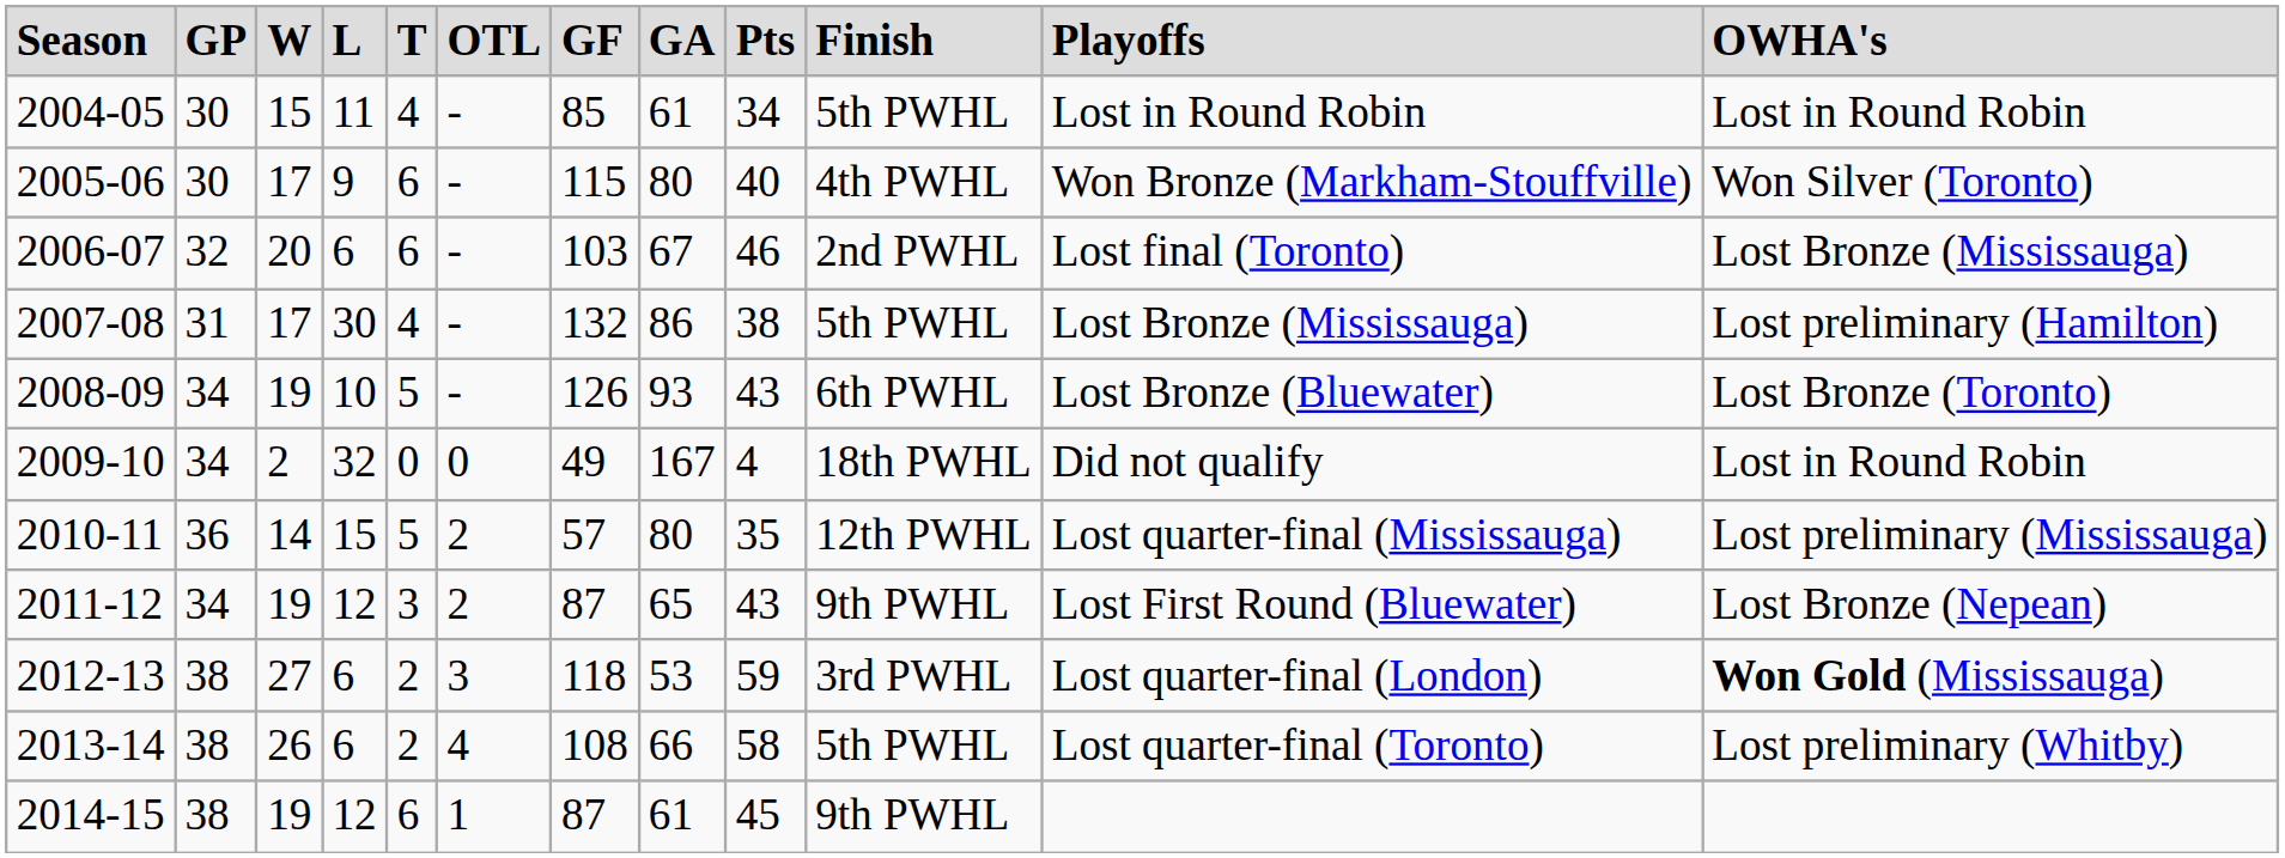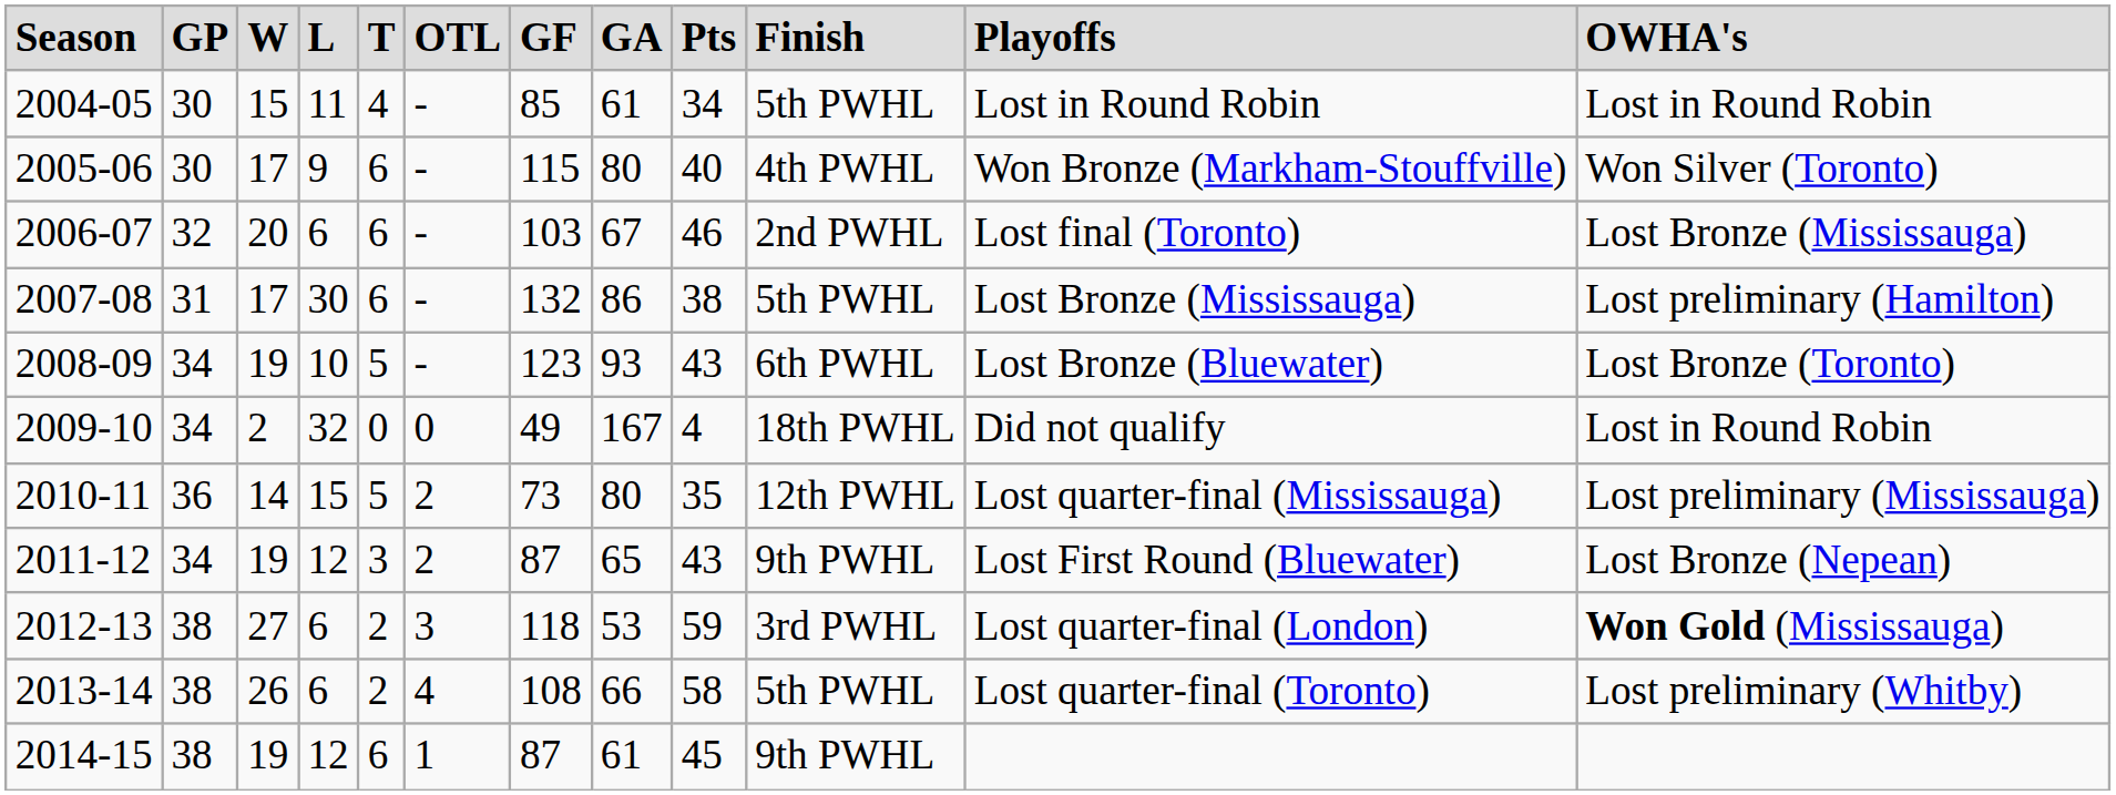 <table class="wikitable">
 <tr style="font-weight:bold; background-color:#dddddd;" |>
 <td>Season</td>
 <td>GP</td>
 <td>W</td>
 <td>L</td>
 <td>T</td>
 <td>OTL</td>
 <td>GF</td>
 <td>GA</td>
 <td>Pts</td>
 <td>Finish</td>
 <td>Playoffs</td>
 <td>OWHA's</td>
 </tr>
 <tr>
 <td>2004-05</td>
 <td>30</td>
 <td>15</td>
 <td>11</td>
 <td>4</td>
 <td>-</td>
 <td>85</td>
 <td>61</td>
 <td>34</td>
 <td>5th PWHL</td>
 <td>Lost in Round Robin</td>
 <td>Lost in Round Robin</td>
 </tr>
 <tr>
 <td>2005-06</td>
 <td>30</td>
 <td>17</td>
 <td>9</td>
 <td>6</td>
 <td>-</td>
 <td>115</td>
 <td>80</td>
 <td>40</td>
 <td>4th PWHL</td>
 <td>Won Bronze (<a href='#'>Markham-Stouffville</a>)</td>
 <td>Won Silver (<a href='#'>Toronto</a>)</td>
 </tr>
 <tr>
 <td>2006-07</td>
 <td>32</td>
 <td>20</td>
 <td>6</td>
 <td>6</td>
 <td>-</td>
 <td>103</td>
 <td>67</td>
 <td>46</td>
 <td>2nd PWHL</td>
 <td>Lost final (<a href='#'>Toronto</a>)</td>
 <td>Lost Bronze (<a href='#'>Mississauga</a>)</td>
 </tr>
 <tr>
 <td>2007-08</td>
 <td>31</td>
 <td>17</td>
 <td>30</td>
-<td>4</td>
+<td>6</td>
 <td>-</td>
 <td>132</td>
 <td>86</td>
 <td>38</td>
 <td>5th PWHL</td>
 <td>Lost Bronze (<a href='#'>Mississauga</a>)</td>
 <td>Lost preliminary (<a href='#'>Hamilton</a>)</td>
 </tr>
 <tr>
 <td>2008-09</td>
 <td>34</td>
 <td>19</td>
 <td>10</td>
 <td>5</td>
 <td>-</td>
-<td>126</td>
+<td>123</td>
 <td>93</td>
 <td>43</td>
 <td>6th PWHL</td>
 <td>Lost Bronze (<a href='#'>Bluewater</a>)</td>
 <td>Lost Bronze (<a href='#'>Toronto</a>)</td>
 </tr>
 <tr>
 <td>2009-10</td>
 <td>34</td>
 <td>2</td>
 <td>32</td>
 <td>0</td>
 <td>0</td>
 <td>49</td>
 <td>167</td>
 <td>4</td>
 <td>18th PWHL</td>
 <td>Did not qualify</td>
 <td>Lost in Round Robin</td>
 </tr>
 <tr>
 <td>2010-11</td>
 <td>36</td>
 <td>14</td>
 <td>15</td>
 <td>5</td>
 <td>2</td>
-<td>57</td>
+<td>73</td>
 <td>80</td>
 <td>35</td>
 <td>12th PWHL</td>
 <td>Lost quarter-final (<a href='#'>Mississauga</a>)</td>
 <td>Lost preliminary (<a href='#'>Mississauga</a>)</td>
 </tr>
 <tr>
 <td>2011-12</td>
 <td>34</td>
 <td>19</td>
 <td>12</td>
 <td>3</td>
 <td>2</td>
 <td>87</td>
 <td>65</td>
 <td>43</td>
 <td>9th PWHL</td>
 <td>Lost First Round (<a href='#'>Bluewater</a>)</td>
 <td>Lost Bronze (<a href='#'>Nepean</a>)</td>
 </tr>
 <tr>
 <td>2012-13</td>
 <td>38</td>
 <td>27</td>
 <td>6</td>
 <td>2</td>
 <td>3</td>
 <td>118</td>
 <td>53</td>
 <td>59</td>
 <td>3rd PWHL</td>
 <td>Lost quarter-final (<a href='#'>London</a>)</td>
 <td><strong>Won Gold</strong> (<a href='#'>Mississauga</a>)</td>
 </tr>
 <tr>
 <td>2013-14</td>
 <td>38</td>
 <td>26</td>
 <td>6</td>
 <td>2</td>
 <td>4</td>
 <td>108</td>
 <td>66</td>
 <td>58</td>
 <td>5th PWHL</td>
 <td>Lost quarter-final (<a href='#'>Toronto</a>)</td>
 <td>Lost preliminary (<a href='#'>Whitby</a>)</td>
 </tr>
 <tr>
 <td>2014-15</td>
 <td>38</td>
 <td>19</td>
 <td>12</td>
 <td>6</td>
 <td>1</td>
 <td>87</td>
 <td>61</td>
 <td>45</td>
 <td>9th PWHL</td>
 <td></td>
 </tr>
 </table>
